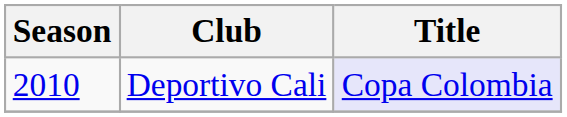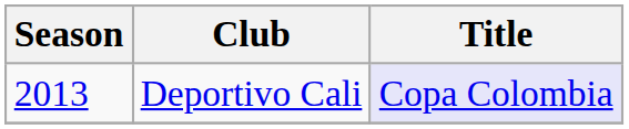 <table class="wikitable">
 <tr>
 <th>Season</th>
 <th>Club</th>
 <th>Title</th>
 </tr>
 <tr>
-<td><a href='#'>2010</a></td>
+<td><a href='#'>2013</a></td>
 <td><a href='#'>Deportivo Cali</a></td>
 <td style="background: lavender;"><a href='#'>Copa Colombia</a></td>
 </tr>
 <tr>
 </tr>
 </table>
